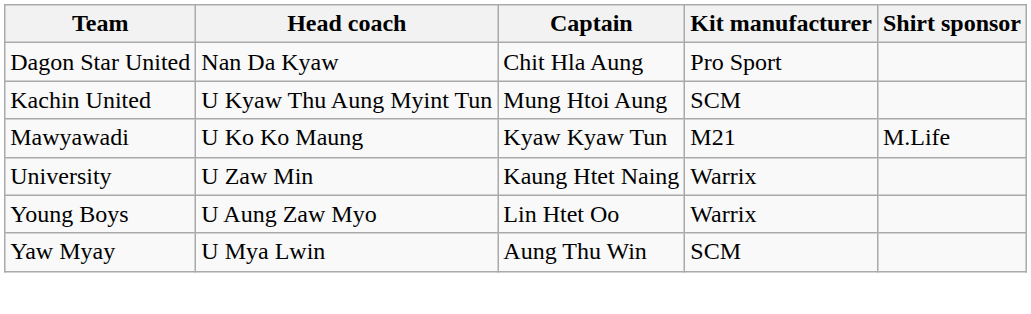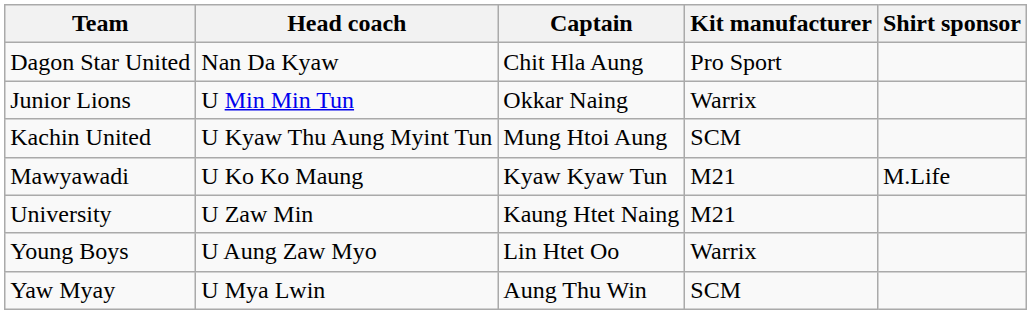 <table class="wikitable sortable" style="text-align: left;">
 <tr>
 <th>Team</th>
 <th>Head coach</th>
 <th>Captain</th>
 <th>Kit manufacturer</th>
 <th>Shirt sponsor</th>
 </tr>
 <tr>
 <td>Dagon Star United</td>
 <td>  Nan Da Kyaw</td>
 <td> Chit Hla Aung</td>
 <td> Pro Sport</td>
+<td></td>
+</tr>
+<tr>
+<td>Junior Lions</td>
+<td>  U <a href='#'>Min Min Tun</a></td>
+<td>   Okkar Naing</td>
+<td> Warrix</td>
 <td></td>
 </tr>
 <tr>
 <td>Kachin United</td>
 <td>  U Kyaw Thu Aung Myint Tun</td>
 <td>   Mung Htoi Aung</td>
 <td> SCM</td>
 <td></td>
 </tr>
 <tr>
 <td>Mawyawadi</td>
 <td>  U Ko Ko Maung</td>
 <td> Kyaw Kyaw Tun</td>
 <td>  M21</td>
 <td> M.Life</td>
 </tr>
 <tr>
 <td>University</td>
 <td>  U Zaw Min</td>
 <td> Kaung Htet Naing</td>
-<td> Warrix</td>
+<td>  M21</td>
 <td></td>
 </tr>
 <tr>
 <td>Young Boys</td>
 <td>  U Aung Zaw Myo</td>
 <td> Lin Htet Oo</td>
 <td> Warrix</td>
 <td></td>
 </tr>
 <tr>
 <td>Yaw Myay</td>
 <td>  U Mya Lwin</td>
 <td> Aung Thu Win</td>
 <td> SCM</td>
 <td></td>
 </tr>
 </table>
